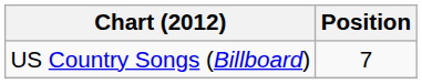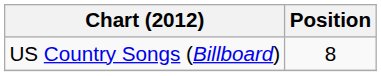 <table class="wikitable sortable">
 <tr>
 <th scope="col">Chart (2012)</th>
 <th scope="col">Position</th>
 </tr>
 <tr>
 <td>US <a href='#'>Country Songs</a> (<em><a href='#'>Billboard</a></em>)</td>
-<td align="center">7</td>
+<td align="center">8</td>
 </tr>
 <tr>
 </tr>
 </table>
